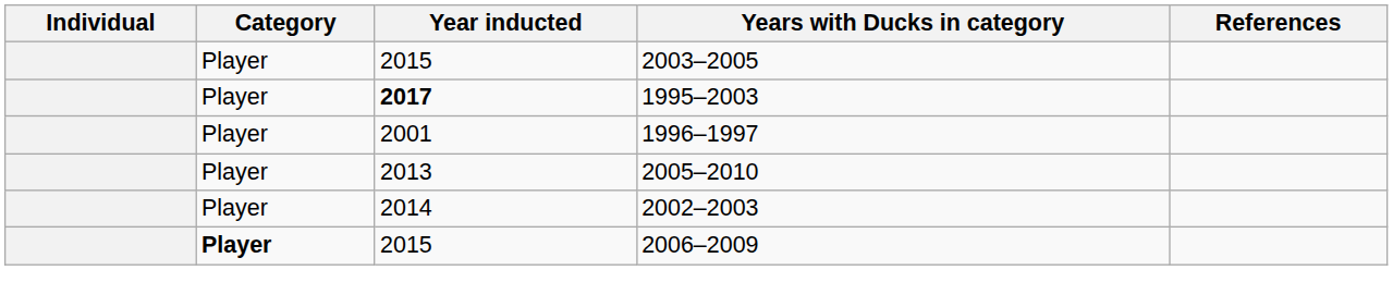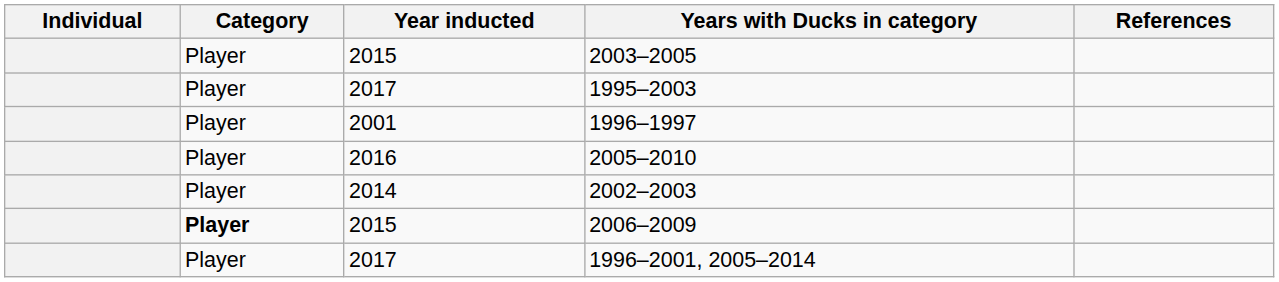 <table class="wikitable sortable" width="75%">
 <tr>
 <th scope="col">Individual</th>
 <th scope="col">Category</th>
 <th scope="col">Year inducted</th>
 <th scope="col">Years with Ducks in category</th>
 <th scope="col" class="unsortable">References</th>
 </tr>
 <tr>
 <th scope="row"></th>
 <td>Player</td>
 <td>2015</td>
 <td>2003–2005</td>
 <td></td>
 </tr>
 <tr>
 <th scope="row"></th>
 <td>Player</td>
-<td><strong>2017</strong></td>
+<td>2017</td>
 <td>1995–2003</td>
 <td></td>
 </tr>
 <tr>
 <th scope="row"></th>
 <td>Player</td>
 <td>2001</td>
 <td>1996–1997</td>
 <td></td>
 </tr>
 <tr>
 <th scope="row"></th>
 <td>Player</td>
-<td>2013</td>
+<td>2016</td>
 <td>2005–2010</td>
 <td></td>
 </tr>
 <tr>
 <th scope="row"></th>
 <td>Player</td>
 <td>2014</td>
 <td>2002–2003</td>
 <td></td>
 </tr>
 <tr>
 <th scope="row"></th>
 <td><strong>Player</strong></td>
 <td>2015</td>
 <td>2006–2009</td>
 <td></td>
 </tr>
+<tr>
+<th scope="row"></th>
+<td>Player</td>
+<td>2017</td>
+<td>1996–2001, 2005–2014</td>
+<td></td>
+</tr>
 </table>
